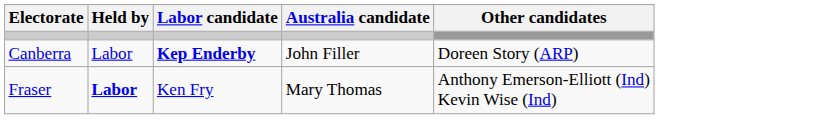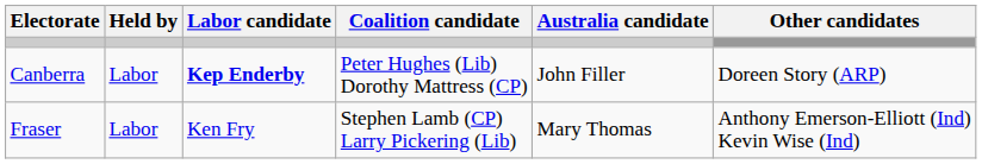 <table class="wikitable">
 <tr>
 <th>Electorate</th>
 <th>Held by</th>
 <th><a href='#'>Labor</a> candidate</th>
+<th><a href='#'>Coalition</a> candidate</th>
 <th><a href='#'>Australia</a> candidate</th>
 <th>Other candidates</th>
 </tr>
 <tr bgcolor="#cccccc">
+<td></td>
 <td></td>
 <td></td>
 <td></td>
 <td></td>
 <td bgcolor="#999999"></td>
 </tr>
 <tr>
 <td><a href='#'>Canberra</a></td>
 <td><a href='#'>Labor</a></td>
 <td><strong><a href='#'>Kep Enderby</a></strong></td>
+<td><a href='#'>Peter Hughes</a> (<a href='#'>Lib</a>)<br>Dorothy Mattress (<a href='#'>CP</a>)</td>
 <td>John Filler</td>
 <td>Doreen Story (<a href='#'>ARP</a>)</td>
 </tr>
 <tr>
 <td><a href='#'>Fraser</a></td>
-<td><strong><a href='#'>Labor</a></strong></td>
+<td><a href='#'>Labor</a></td>
 <td><a href='#'>Ken Fry</a></td>
+<td>Stephen Lamb (<a href='#'>CP</a>)<br><a href='#'>Larry Pickering</a> (<a href='#'>Lib</a>)</td>
 <td>Mary Thomas</td>
 <td>Anthony Emerson-Elliott (<a href='#'>Ind</a>)<br>Kevin Wise (<a href='#'>Ind</a>)</td>
 </tr>
 </table>
